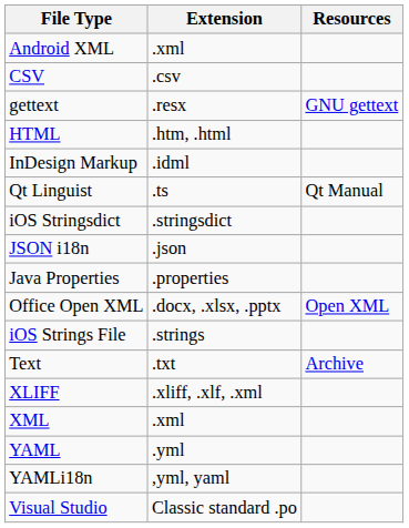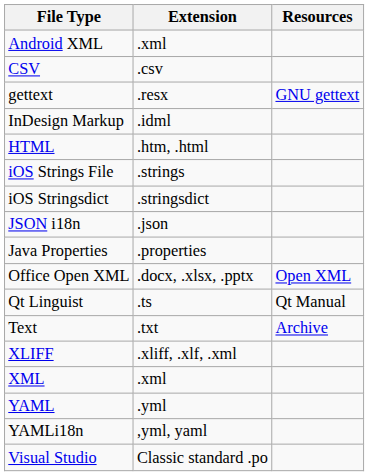 <table class="wikitable">
 <tr>
 <th>File Type</th>
 <th>Extension</th>
 <th>Resources</th>
 </tr>
 <tr>
 <td><a href='#'>Android</a> XML</td>
 <td>.xml</td>
 <td></td>
 </tr>
 <tr>
 <td><a href='#'>CSV</a></td>
 <td>.csv</td>
 <td></td>
 </tr>
 <tr>
 <td>gettext</td>
 <td>.resx</td>
 <td><a href='#'>GNU gettext</a></td>
 </tr>
 <tr>
+<td>InDesign Markup</td>
+<td>.idml</td>
+<td></td>
+</tr>
+<tr>
 <td><a href='#'>HTML</a></td>
 <td>.htm, .html</td>
 <td></td>
 </tr>
 <tr>
-<td>InDesign Markup</td>
-<td>.idml</td>
+<td><a href='#'>iOS</a> Strings File</td>
+<td>.strings</td>
 <td></td>
-</tr>
-<tr>
-<td>Qt Linguist</td>
-<td>.ts</td>
-<td>Qt Manual</td>
 </tr>
 <tr>
 <td>iOS Stringsdict</td>
 <td>.stringsdict</td>
 <td></td>
 </tr>
 <tr>
 <td><a href='#'>JSON</a> i18n</td>
 <td>.json</td>
 <td><br></td>
 </tr>
 <tr>
 <td>Java Properties</td>
 <td>.properties</td>
 <td></td>
 </tr>
 <tr>
 <td>Office Open XML</td>
 <td>.docx, .xlsx, .pptx</td>
 <td><a href='#'>Open XML</a></td>
 </tr>
 <tr>
-<td><a href='#'>iOS</a> Strings File</td>
-<td>.strings</td>
-<td></td>
+<td>Qt Linguist</td>
+<td>.ts</td>
+<td>Qt Manual</td>
 </tr>
 <tr>
 <td>Text</td>
 <td>.txt</td>
 <td><a href='#'>Archive</a></td>
 </tr>
 <tr>
 <td><a href='#'>XLIFF</a></td>
 <td>.xliff, .xlf, .xml</td>
 <td></td>
 </tr>
 <tr>
 <td><a href='#'>XML</a></td>
 <td>.xml</td>
 <td></td>
 </tr>
 <tr>
 <td><a href='#'>YAML</a></td>
 <td>.yml</td>
 <td></td>
 </tr>
 <tr>
 <td>YAMLi18n</td>
 <td>,yml, yaml</td>
 <td></td>
 </tr>
 <tr>
 <td><a href='#'>Visual Studio</a></td>
 <td>Classic standard .po</td>
 <td></td>
 </tr>
 </table>
